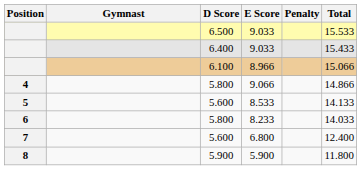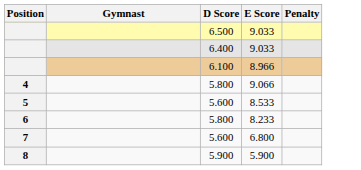 <table class="wikitable sortable" style="text-align:center; font-size:95%">
 <tr>
 <th scope=col>Position</th>
 <th scope=col width="210">Gymnast</th>
 <th scope=col>D Score</th>
 <th scope=col>E Score</th>
 <th scope=col>Penalty</th>
-<th scope=col>Total</th>
 </tr>
 <tr bgcolor=fffcaf>
 <th scope=row></th>
 <td align="left"></td>
 <td>6.500</td>
 <td>9.033</td>
 <td></td>
-<td>15.533</td>
 </tr>
 <tr bgcolor=e5e5e5>
 <th scope=row></th>
 <td align="left"></td>
 <td>6.400</td>
 <td>9.033</td>
 <td></td>
-<td>15.433</td>
 </tr>
 <tr bgcolor=eecc99>
 <th scope=row></th>
 <td align="left"></td>
 <td>6.100</td>
 <td>8.966</td>
 <td></td>
-<td>15.066</td>
 </tr>
 <tr>
 <th scope=row>4</th>
 <td align="left"></td>
 <td>5.800</td>
 <td>9.066</td>
 <td></td>
-<td>14.866</td>
 </tr>
 <tr>
 <th scope=row>5</th>
 <td align="left"></td>
 <td>5.600</td>
 <td>8.533</td>
 <td></td>
-<td>14.133</td>
 </tr>
 <tr>
 <th scope=row>6</th>
 <td align="left"></td>
 <td>5.800</td>
 <td>8.233</td>
 <td></td>
-<td>14.033</td>
 </tr>
 <tr>
 <th scope=row>7</th>
 <td align="left"></td>
 <td>5.600</td>
 <td>6.800</td>
 <td></td>
-<td>12.400</td>
 </tr>
 <tr>
 <th scope=row>8</th>
 <td align="left"></td>
 <td>5.900</td>
 <td>5.900</td>
 <td></td>
-<td>11.800</td>
 </tr>
 </table>
